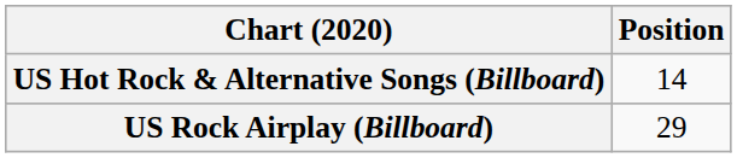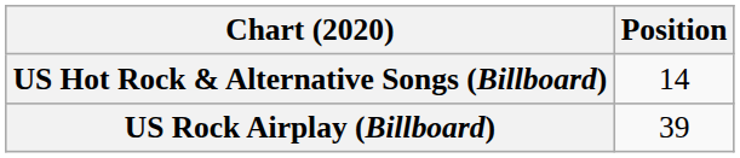 <table class="wikitable sortable plainrowheaders" style="text-align:center">
 <tr>
 <th scope="col">Chart (2020)</th>
 <th scope="col">Position</th>
 </tr>
 <tr>
 <th scope="row">US Hot Rock & Alternative Songs (<em>Billboard</em>)</th>
 <td>14</td>
 </tr>
 <tr>
 <th scope="row">US Rock Airplay (<em>Billboard</em>)</th>
-<td>29</td>
+<td>39</td>
 </tr>
 </table>
